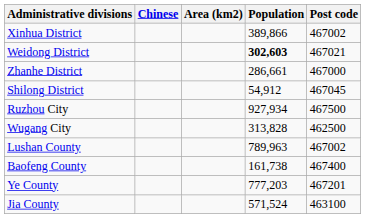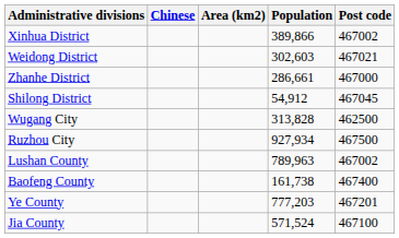 <table class="wikitable">
 <tr>
 <th>Administrative divisions</th>
 <th><a href='#'>Chinese</a></th>
 <th>Area (km2)</th>
 <th>Population</th>
 <th>Post code</th>
 </tr>
 <tr>
 <td><a href='#'>Xinhua District</a></td>
 <td></td>
 <td></td>
 <td>389,866</td>
 <td>467002</td>
 </tr>
 <tr>
 <td><a href='#'>Weidong District</a></td>
 <td></td>
 <td></td>
-<td><strong>302,603</strong></td>
+<td>302,603</td>
 <td>467021</td>
 </tr>
 <tr>
 <td><a href='#'>Zhanhe District</a></td>
 <td></td>
 <td></td>
 <td>286,661</td>
 <td>467000</td>
 </tr>
 <tr>
 <td><a href='#'>Shilong District</a></td>
 <td></td>
 <td></td>
 <td>54,912</td>
 <td>467045</td>
 </tr>
 <tr>
+<td><a href='#'>Wugang</a> City</td>
+<td></td>
+<td></td>
+<td>313,828</td>
+<td>462500</td>
+</tr>
+<tr>
 <td><a href='#'>Ruzhou</a> City</td>
 <td></td>
 <td></td>
 <td>927,934</td>
 <td>467500</td>
-</tr>
-<tr>
-<td><a href='#'>Wugang</a> City</td>
-<td></td>
-<td></td>
-<td>313,828</td>
-<td>462500</td>
 </tr>
 <tr>
 <td><a href='#'>Lushan County</a></td>
 <td></td>
 <td></td>
 <td>789,963</td>
 <td>467002</td>
 </tr>
 <tr>
 <td><a href='#'>Baofeng County</a></td>
 <td></td>
 <td></td>
 <td>161,738</td>
 <td>467400</td>
 </tr>
 <tr>
 <td><a href='#'>Ye County</a></td>
 <td></td>
 <td></td>
 <td>777,203</td>
 <td>467201</td>
 </tr>
 <tr>
 <td><a href='#'>Jia County</a></td>
 <td></td>
 <td></td>
 <td>571,524</td>
-<td>463100</td>
+<td>467100</td>
 </tr>
 </table>
